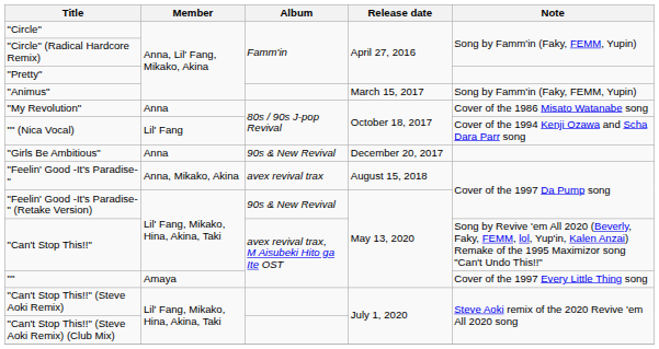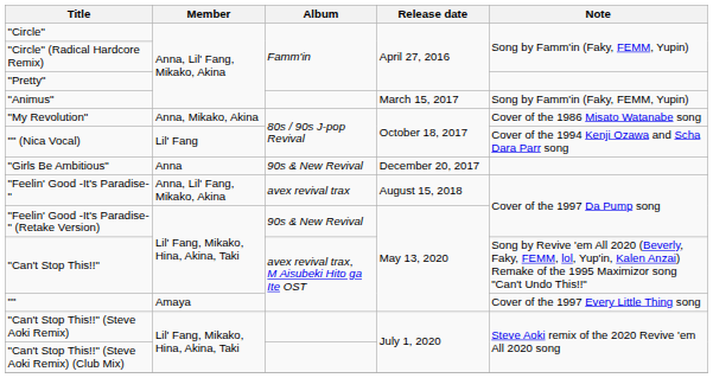 <table class="wikitable">
 <tr>
 <th scope="col" style="width: 200px;">Title</th>
 <th scope="col" style="width: 150px;">Member</th>
 <th scope="col" style="width: 150px;">Album</th>
 <th scope="col" style="width: 150px;">Release date</th>
 <th scope="col" style="width: 300px;">Note</th>
 </tr>
 <tr>
 <td>"Circle"</td>
 <td rowspan="4">Anna, Lil' Fang, Mikako, Akina</td>
 <td rowspan="3"><em>Famm'in</em></td>
 <td rowspan="3">April 27, 2016</td>
 <td rowspan="2">Song by Famm'in (Faky, <a href='#'>FEMM</a>, Yupin)</td>
 </tr>
 <tr>
 <td>"Circle" (Radical Hardcore Remix)</td>
 </tr>
 <tr>
 <td>"Pretty"</td>
 <td></td>
 </tr>
 <tr>
 <td>"Animus"</td>
 <td></td>
 <td>March 15, 2017</td>
 <td>Song by Famm'in (Faky, FEMM, Yupin)</td>
 </tr>
 <tr>
 <td>"My Revolution"</td>
-<td>Anna</td>
+<td>Anna, Mikako, Akina</td>
 <td rowspan="2"><em>80s / 90s J-pop Revival</em></td>
 <td rowspan="2">October 18, 2017</td>
 <td>Cover of the 1986 <a href='#'>Misato Watanabe</a> song</td>
 </tr>
 <tr>
 <td>"" (Nica Vocal)</td>
 <td>Lil' Fang</td>
 <td>Cover of the 1994 <a href='#'>Kenji Ozawa</a> and <a href='#'>Scha Dara Parr</a> song</td>
 </tr>
 <tr>
 <td>"Girls Be Ambitious"</td>
 <td>Anna</td>
 <td><em>90s & New Revival</em></td>
 <td>December 20, 2017</td>
 <td></td>
 </tr>
 <tr>
 <td>"Feelin' Good -It's Paradise-"</td>
-<td>Anna, Mikako, Akina</td>
+<td>Anna, Lil' Fang, Mikako, Akina</td>
 <td><em>avex revival trax</em></td>
 <td>August 15, 2018</td>
 <td rowspan="2">Cover of the 1997 <a href='#'>Da Pump</a> song</td>
 </tr>
 <tr>
 <td>"Feelin' Good -It's Paradise-" (Retake Version)</td>
 <td rowspan="2">Lil' Fang, Mikako, Hina, Akina, Taki</td>
 <td><em>90s & New Revival</em></td>
 <td rowspan="3">May 13, 2020</td>
 </tr>
 <tr>
 <td>"Can't Stop This!!"</td>
 <td rowspan="2"><em>avex revival trax</em>,<br><em><a href='#'>M Aisubeki Hito ga Ite</a> OST</em></td>
 <td>Song by Revive 'em All 2020 (<a href='#'>Beverly</a>, Faky, <a href='#'>FEMM</a>, <a href='#'>lol</a>, Yup'in, <a href='#'>Kalen Anzai</a>)<br>Remake of the 1995 Maximizor song "Can't Undo This!!"</td>
 </tr>
 <tr>
 <td>""</td>
 <td>Amaya</td>
 <td>Cover of the 1997 <a href='#'>Every Little Thing</a> song</td>
 </tr>
 <tr>
 <td>"Can't Stop This!!" (Steve Aoki Remix)</td>
 <td rowspan="2">Lil' Fang, Mikako, Hina, Akina, Taki</td>
 <td></td>
 <td rowspan="2">July 1, 2020</td>
 <td rowspan="2"><a href='#'>Steve Aoki</a> remix of the 2020 Revive 'em All 2020 song</td>
 </tr>
 <tr>
 <td>"Can't Stop This!!" (Steve Aoki Remix) (Club Mix)</td>
 <td></td>
 </tr>
 <tr>
 </tr>
 </table>
